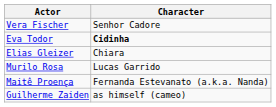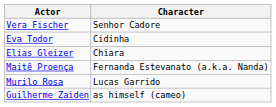 <table class="wikitable">
 <tr style="background:#ccc;">
 <th>Actor</th>
 <th>Character</th>
 </tr>
 <tr>
 <td><a href='#'>Vera Fischer</a></td>
 <td>Senhor Cadore</td>
 </tr>
 <tr>
 <td><a href='#'>Eva Todor</a></td>
-<td><strong>Cidinha</strong></td>
+<td>Cidinha</td>
 </tr>
 <tr>
 <td><a href='#'>Elias Gleizer</a></td>
 <td>Chiara</td>
 </tr>
 <tr>
+<td><a href='#'>Maitê Proença</a></td>
+<td>Fernanda Estevanato (a.k.a. Nanda)</td>
+</tr>
+<tr>
 <td><a href='#'>Murilo Rosa</a></td>
 <td>Lucas Garrido</td>
-</tr>
-<tr>
-<td><a href='#'>Maitê Proença</a></td>
-<td>Fernanda Estevanato (a.k.a. Nanda)</td>
 </tr>
 <tr>
 <td><a href='#'>Guilherme Zaiden</a></td>
 <td>as himself (cameo)</td>
 </tr>
 </table>
